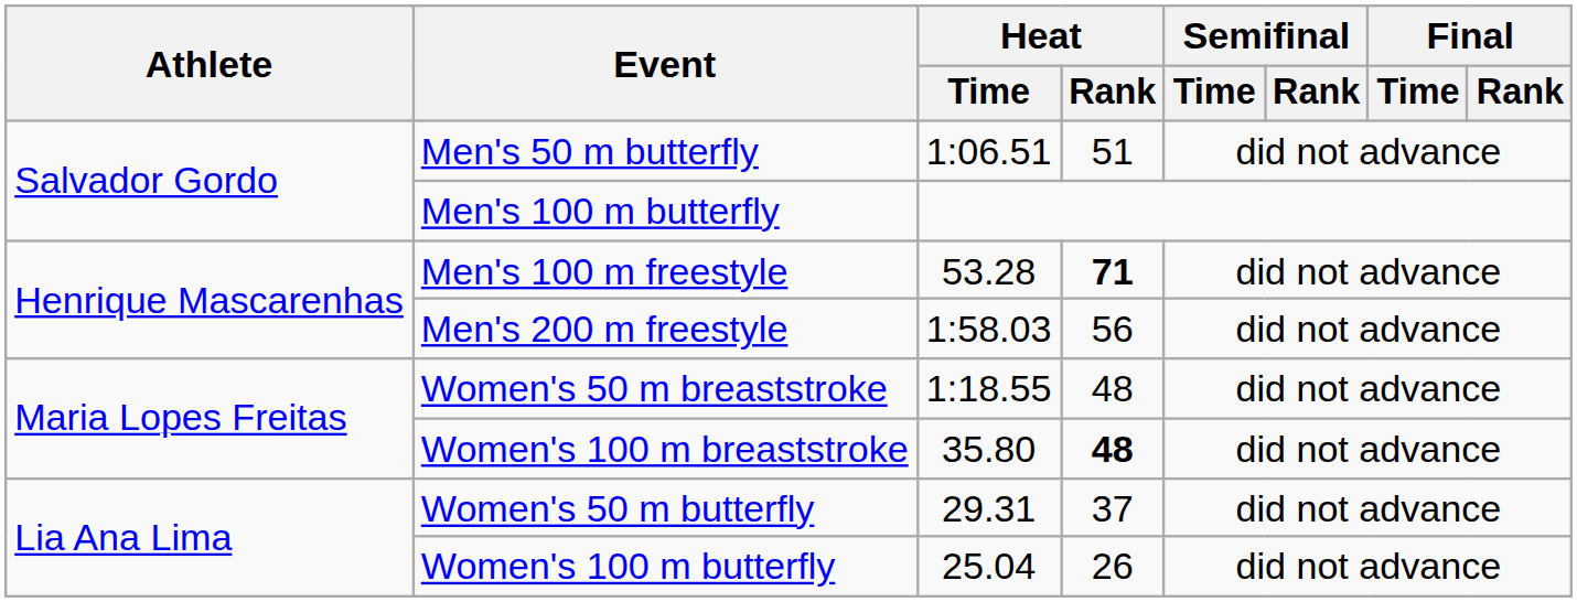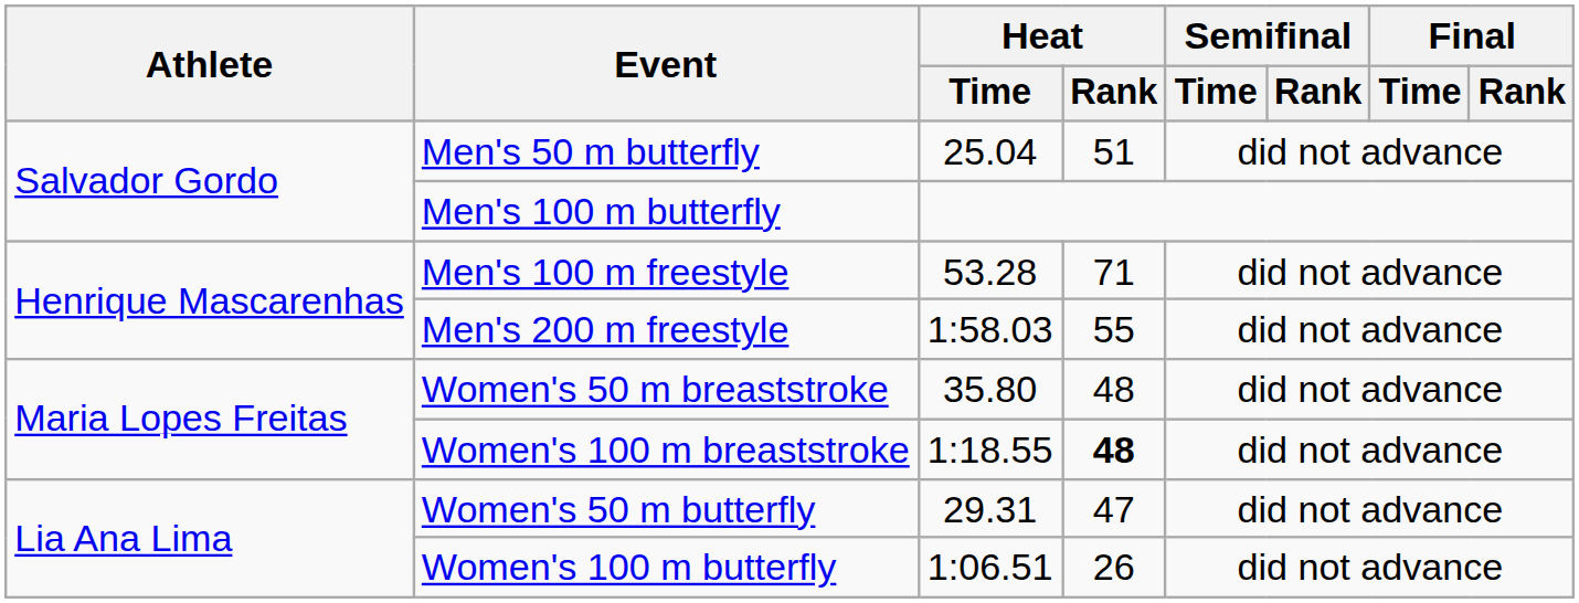 <table class=wikitable style="font-size:90%">
 <tr>
 <th rowspan="2">Athlete</th>
 <th rowspan="2">Event</th>
 <th colspan="2">Heat</th>
 <th colspan="2">Semifinal</th>
 <th colspan="2">Final</th>
 </tr>
 <tr style="font-size:95%">
 <th>Time</th>
 <th>Rank</th>
 <th>Time</th>
 <th>Rank</th>
 <th>Time</th>
 <th>Rank</th>
 </tr>
 <tr align=center>
 <td align=left rowspan=2><a href='#'>Salvador Gordo</a></td>
 <td align=left><a href='#'>Men's 50 m butterfly</a></td>
-<td>1:06.51</td>
+<td>25.04</td>
 <td>51</td>
 <td colspan=4>did not advance</td>
 </tr>
 <tr align=center>
 <td align=left><a href='#'>Men's 100 m butterfly</a></td>
 <td colspan=6></td>
 </tr>
 <tr align=center>
 <td align=left rowspan=2><a href='#'>Henrique Mascarenhas</a></td>
 <td align=left><a href='#'>Men's 100 m freestyle</a></td>
 <td>53.28</td>
-<td><strong>71</strong></td>
+<td>71</td>
 <td colspan=4>did not advance</td>
 </tr>
 <tr align=center>
 <td align=left><a href='#'>Men's 200 m freestyle</a></td>
 <td>1:58.03</td>
-<td>56</td>
+<td>55</td>
 <td colspan=4>did not advance</td>
 </tr>
 <tr align=center>
 <td align=left rowspan=2><a href='#'>Maria Lopes Freitas</a></td>
 <td align=left><a href='#'>Women's 50 m breaststroke</a></td>
-<td>1:18.55</td>
+<td>35.80</td>
 <td>48</td>
 <td colspan=4>did not advance</td>
 </tr>
 <tr align=center>
 <td align=left><a href='#'>Women's 100 m breaststroke</a></td>
-<td>35.80</td>
+<td>1:18.55</td>
 <td><strong>48</strong></td>
 <td colspan=4>did not advance</td>
 </tr>
 <tr align=center>
 <td align=left rowspan=2><a href='#'>Lia Ana Lima</a></td>
 <td align=left><a href='#'>Women's 50 m butterfly</a></td>
 <td>29.31</td>
-<td>37</td>
+<td>47</td>
 <td colspan=4>did not advance</td>
 </tr>
 <tr align=center>
 <td align=left><a href='#'>Women's 100 m butterfly</a></td>
-<td>25.04</td>
+<td>1:06.51</td>
 <td>26</td>
 <td colspan=4>did not advance</td>
 </tr>
 </table>
